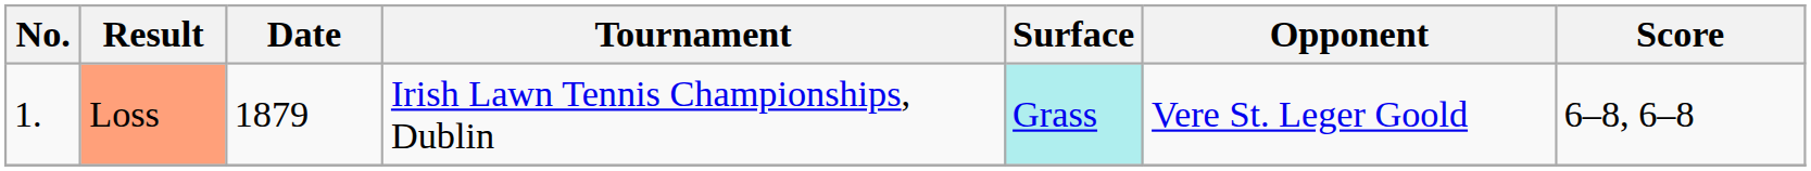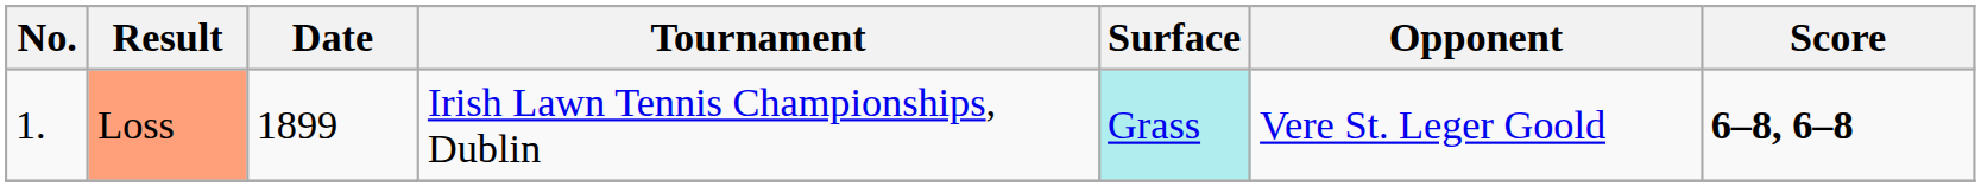 <table class="sortable wikitable">
 <tr>
 <th style="width:25px">No.</th>
 <th style="width:55px">Result</th>
 <th style="width:60px">Date</th>
 <th style="width:260px">Tournament</th>
 <th style="width:50px">Surface</th>
 <th style="width:170px">Opponent</th>
 <th style="width:100px" class="unsortable">Score</th>
 </tr>
 <tr>
 <td>1.</td>
 <td style="background:#ffa07a;">Loss</td>
-<td>1879</td>
+<td>1899</td>
 <td><a href='#'>Irish Lawn Tennis Championships</a>, Dublin</td>
 <td style="background: paleturquoise;"><a href='#'>Grass</a></td>
 <td> <a href='#'>Vere St. Leger Goold</a></td>
-<td>6–8, 6–8</td>
+<td><strong>6–8, 6–8</strong></td>
 </tr>
 <tr>
 </tr>
 </table>
